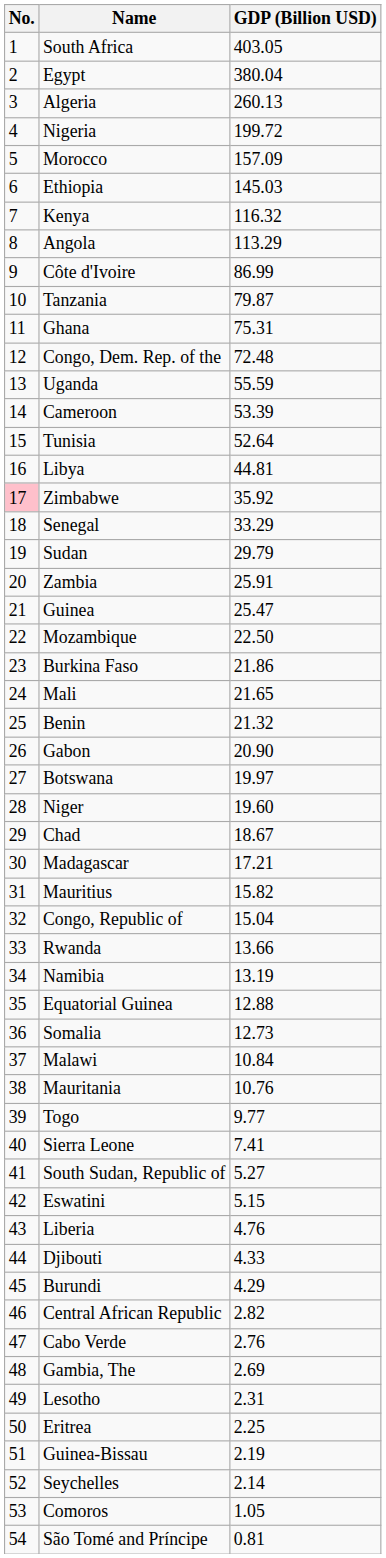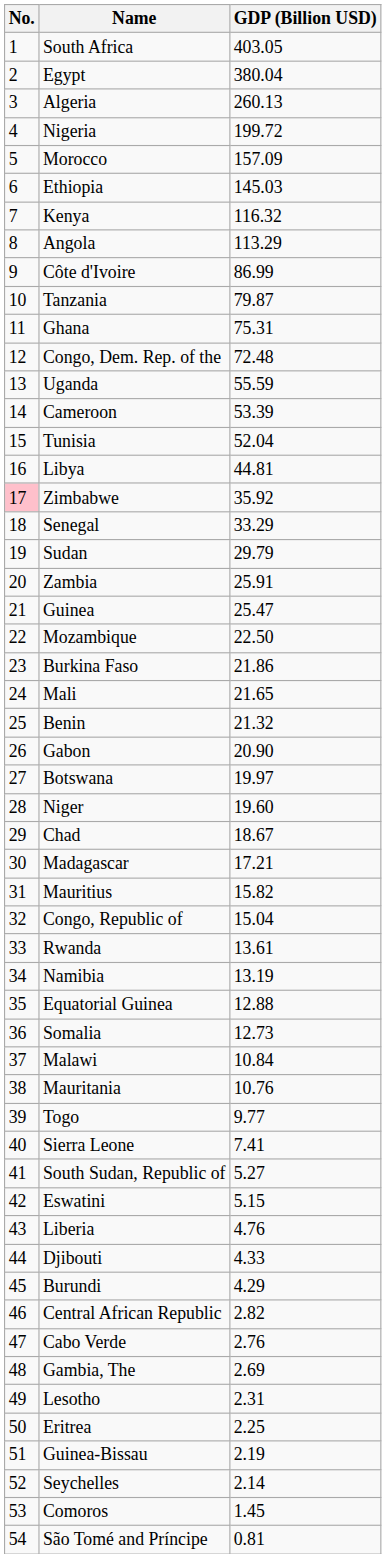 <table class="wikitable sortable">
 <tr>
 <th>No.</th>
 <th>Name</th>
 <th>GDP (Billion USD)</th>
 </tr>
 <tr>
 <td>1</td>
 <td> South Africa</td>
 <td>403.05</td>
 </tr>
 <tr>
 <td>2</td>
 <td> Egypt</td>
 <td>380.04</td>
 </tr>
 <tr>
 <td>3</td>
 <td> Algeria</td>
 <td>260.13</td>
 </tr>
 <tr>
 <td>4</td>
 <td> Nigeria</td>
 <td>199.72</td>
 </tr>
 <tr>
 <td>5</td>
 <td> Morocco</td>
 <td>157.09</td>
 </tr>
 <tr>
 <td>6</td>
 <td> Ethiopia</td>
 <td>145.03</td>
 </tr>
 <tr>
 <td>7</td>
 <td> Kenya</td>
 <td>116.32</td>
 </tr>
 <tr>
 <td>8</td>
 <td> Angola</td>
 <td>113.29</td>
 </tr>
 <tr>
 <td>9</td>
 <td> Côte d'Ivoire</td>
 <td>86.99</td>
 </tr>
 <tr>
 <td>10</td>
 <td> Tanzania</td>
 <td>79.87</td>
 </tr>
 <tr>
 <td>11</td>
 <td> Ghana</td>
 <td>75.31</td>
 </tr>
 <tr>
 <td>12</td>
 <td> Congo, Dem. Rep. of the</td>
 <td>72.48</td>
 </tr>
 <tr>
 <td>13</td>
 <td> Uganda</td>
 <td>55.59</td>
 </tr>
 <tr>
 <td>14</td>
 <td> Cameroon</td>
 <td>53.39</td>
 </tr>
 <tr>
 <td>15</td>
 <td> Tunisia</td>
-<td>52.64</td>
+<td>52.04</td>
 </tr>
 <tr>
 <td>16</td>
 <td> Libya</td>
 <td>44.81</td>
 </tr>
 <tr>
 <td style="background: pink;">17</td>
 <td> Zimbabwe</td>
 <td>35.92</td>
 </tr>
 <tr>
 <td>18</td>
 <td> Senegal</td>
 <td>33.29</td>
 </tr>
 <tr>
 <td>19</td>
 <td> Sudan</td>
 <td>29.79</td>
 </tr>
 <tr>
 <td>20</td>
 <td> Zambia</td>
 <td>25.91</td>
 </tr>
 <tr>
 <td>21</td>
 <td> Guinea</td>
 <td>25.47</td>
 </tr>
 <tr>
 <td>22</td>
 <td> Mozambique</td>
 <td>22.50</td>
 </tr>
 <tr>
 <td>23</td>
 <td> Burkina Faso</td>
 <td>21.86</td>
 </tr>
 <tr>
 <td>24</td>
 <td> Mali</td>
 <td>21.65</td>
 </tr>
 <tr>
 <td>25</td>
 <td> Benin</td>
 <td>21.32</td>
 </tr>
 <tr>
 <td>26</td>
 <td> Gabon</td>
 <td>20.90</td>
 </tr>
 <tr>
 <td>27</td>
 <td> Botswana</td>
 <td>19.97</td>
 </tr>
 <tr>
 <td>28</td>
 <td> Niger</td>
 <td>19.60</td>
 </tr>
 <tr>
 <td>29</td>
 <td> Chad</td>
 <td>18.67</td>
 </tr>
 <tr>
 <td>30</td>
 <td> Madagascar</td>
 <td>17.21</td>
 </tr>
 <tr>
 <td>31</td>
 <td> Mauritius</td>
 <td>15.82</td>
 </tr>
 <tr>
 <td>32</td>
 <td> Congo, Republic of</td>
 <td>15.04</td>
 </tr>
 <tr>
 <td>33</td>
 <td> Rwanda</td>
-<td>13.66</td>
+<td>13.61</td>
 </tr>
 <tr>
 <td>34</td>
 <td> Namibia</td>
 <td>13.19</td>
 </tr>
 <tr>
 <td>35</td>
 <td> Equatorial Guinea</td>
 <td>12.88</td>
 </tr>
 <tr>
 <td>36</td>
 <td> Somalia</td>
 <td>12.73</td>
 </tr>
 <tr>
 <td>37</td>
 <td> Malawi</td>
 <td>10.84</td>
 </tr>
 <tr>
 <td>38</td>
 <td> Mauritania</td>
 <td>10.76</td>
 </tr>
 <tr>
 <td>39</td>
 <td> Togo</td>
 <td>9.77</td>
 </tr>
 <tr>
 <td>40</td>
 <td> Sierra Leone</td>
 <td>7.41</td>
 </tr>
 <tr>
 <td>41</td>
 <td> South Sudan, Republic of</td>
 <td>5.27</td>
 </tr>
 <tr>
 <td>42</td>
 <td> Eswatini</td>
 <td>5.15</td>
 </tr>
 <tr>
 <td>43</td>
 <td> Liberia</td>
 <td>4.76</td>
 </tr>
 <tr>
 <td>44</td>
 <td> Djibouti</td>
 <td>4.33</td>
 </tr>
 <tr>
 <td>45</td>
 <td> Burundi</td>
 <td>4.29</td>
 </tr>
 <tr>
 <td>46</td>
 <td> Central African Republic</td>
 <td>2.82</td>
 </tr>
 <tr>
 <td>47</td>
 <td> Cabo Verde</td>
 <td>2.76</td>
 </tr>
 <tr>
 <td>48</td>
 <td> Gambia, The</td>
 <td>2.69</td>
 </tr>
 <tr>
 <td>49</td>
 <td> Lesotho</td>
 <td>2.31</td>
 </tr>
 <tr>
 <td>50</td>
 <td> Eritrea</td>
 <td>2.25</td>
 </tr>
 <tr>
 <td>51</td>
 <td> Guinea-Bissau</td>
 <td>2.19</td>
 </tr>
 <tr>
 <td>52</td>
 <td> Seychelles</td>
 <td>2.14</td>
 </tr>
 <tr>
 <td>53</td>
 <td> Comoros</td>
-<td>1.05</td>
+<td>1.45</td>
 </tr>
 <tr>
 <td>54</td>
 <td> São Tomé and Príncipe</td>
 <td>0.81</td>
 </tr>
 </table>
